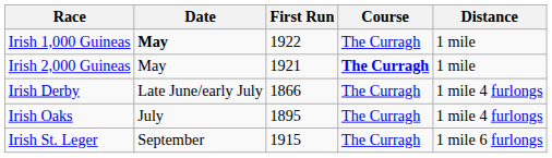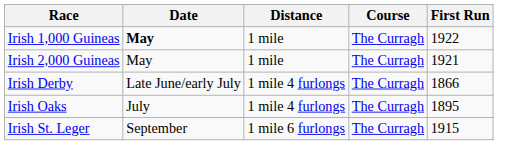 <table class="wikitable">
 <tr>
 <th>Race</th>
 <th>Date</th>
+<th>Distance</th>
+<th>Course</th>
 <th>First Run</th>
-<th>Course</th>
-<th>Distance</th>
 </tr>
 <tr>
 <td><a href='#'>Irish 1,000 Guineas</a></td>
 <td><strong>May</strong></td>
+<td>1 mile</td>
+<td><a href='#'>The Curragh</a></td>
 <td>1922</td>
-<td><a href='#'>The Curragh</a></td>
-<td>1 mile</td>
 </tr>
 <tr>
 <td><a href='#'>Irish 2,000 Guineas</a></td>
 <td>May</td>
+<td>1 mile</td>
+<td><a href='#'>The Curragh</a></td>
 <td>1921</td>
-<td><strong><a href='#'>The Curragh</a></strong></td>
-<td>1 mile</td>
 </tr>
 <tr>
 <td><a href='#'>Irish Derby</a></td>
 <td>Late June/early July</td>
+<td>1 mile 4 <a href='#'>furlongs</a></td>
+<td><a href='#'>The Curragh</a></td>
 <td>1866</td>
-<td><a href='#'>The Curragh</a></td>
-<td>1 mile 4 <a href='#'>furlongs</a></td>
 </tr>
 <tr>
 <td><a href='#'>Irish Oaks</a></td>
 <td>July</td>
+<td>1 mile 4 <a href='#'>furlongs</a></td>
+<td><a href='#'>The Curragh</a></td>
 <td>1895</td>
-<td><a href='#'>The Curragh</a></td>
-<td>1 mile 4 <a href='#'>furlongs</a></td>
 </tr>
 <tr>
 <td><a href='#'>Irish St. Leger</a></td>
 <td>September</td>
+<td>1 mile 6 <a href='#'>furlongs</a></td>
+<td><a href='#'>The Curragh</a></td>
 <td>1915</td>
-<td><a href='#'>The Curragh</a></td>
-<td>1 mile 6 <a href='#'>furlongs</a></td>
 </tr>
 </table>
